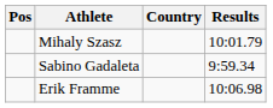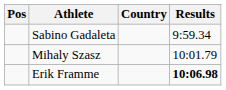 <table class="wikitable wikble">
 <tr>
 <th>Pos</th>
 <th>Athlete</th>
 <th>Country</th>
 <th>Results</th>
 </tr>
 <tr>
 <td align="center"></td>
+<td>Sabino Gadaleta</td>
+<td></td>
+<td>9:59.34</td>
+</tr>
+<tr>
+<td align="center"></td>
 <td>Mihaly Szasz</td>
 <td></td>
 <td>10:01.79</td>
 </tr>
 <tr>
 <td align="center"></td>
-<td>Sabino Gadaleta</td>
-<td></td>
-<td>9:59.34</td>
-</tr>
-<tr>
-<td align="center"></td>
 <td>Erik Framme</td>
 <td></td>
-<td>10:06.98</td>
+<td><strong>10:06.98</strong></td>
 </tr>
 </table>
